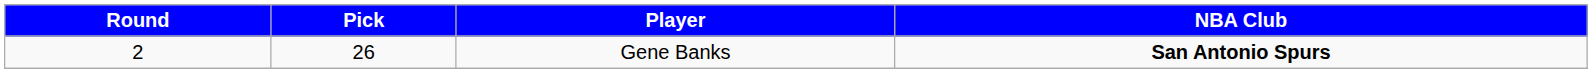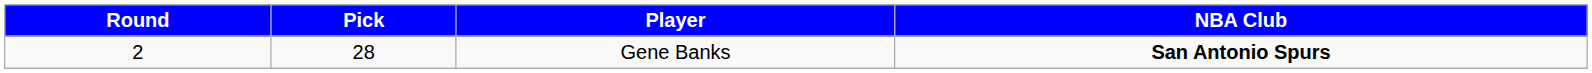 <table class="wikitable" width="80%">
 <tr align="center"  style="background:blue;color:#FFFFFF;">
 <td><strong>Round</strong></td>
 <td><strong>Pick</strong></td>
 <td><strong>Player</strong></td>
 <td><strong>NBA Club</strong></td>
 </tr>
 <tr align="center" bgcolor="">
 <td>2</td>
-<td>26</td>
+<td>28</td>
 <td>Gene Banks</td>
 <td><strong>San Antonio Spurs</strong></td>
 </tr>
 <tr align="center" bgcolor="">
 </tr>
 </table>
